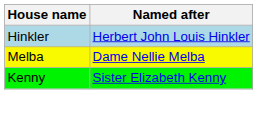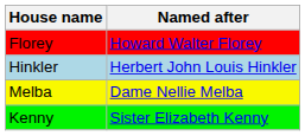 <table class="wikitable">
 <tr>
 <th>House name</th>
 <th>Named after</th>
+</tr>
+<tr style="background: red">
+<td>Florey</td>
+<td><a href='#'>Howard Walter Florey</a></td>
 </tr>
 <tr style="background: #ADD8E6;">
 <td>Hinkler</td>
 <td><a href='#'>Herbert John Louis Hinkler</a></td>
 </tr>
 <tr style="background: #F9F900;">
 <td>Melba</td>
 <td><a href='#'>Dame Nellie Melba</a></td>
 </tr>
 <tr style="background: #00F300;">
 <td>Kenny</td>
 <td><a href='#'>Sister Elizabeth Kenny</a></td>
 </tr>
 </table>
